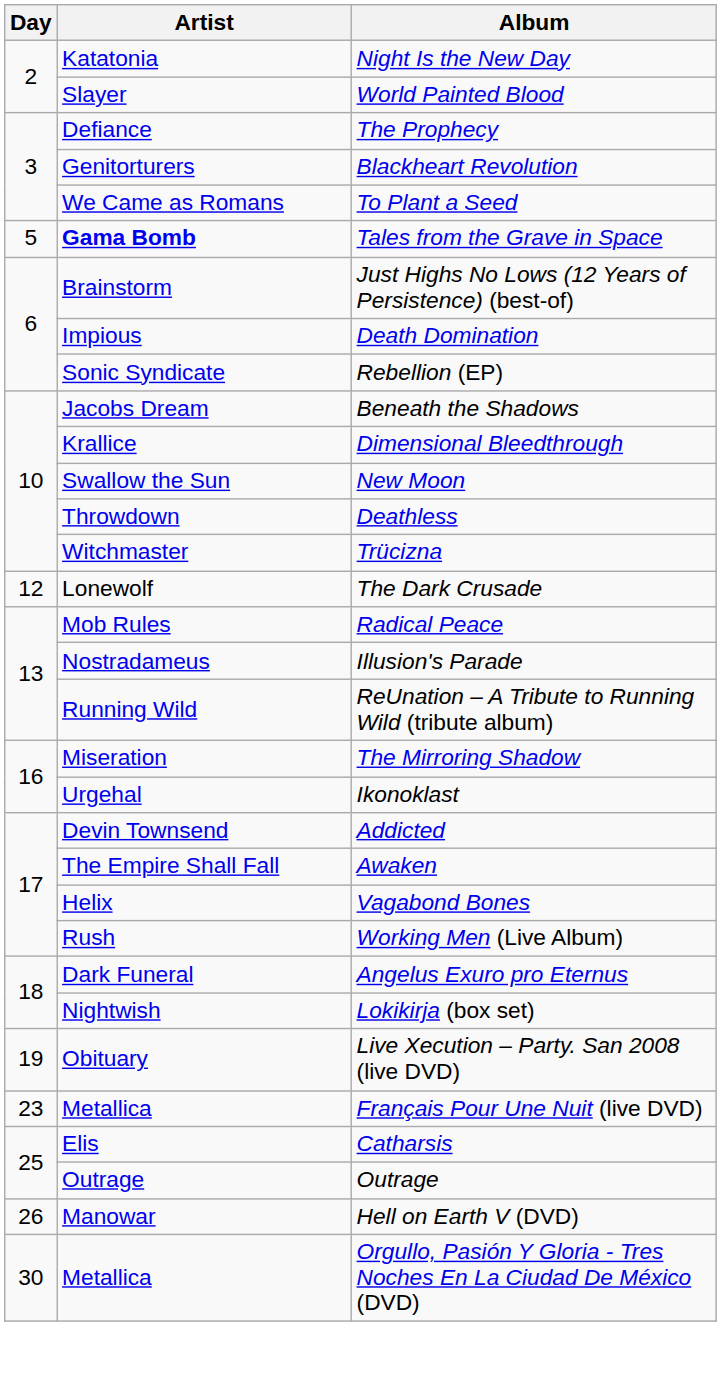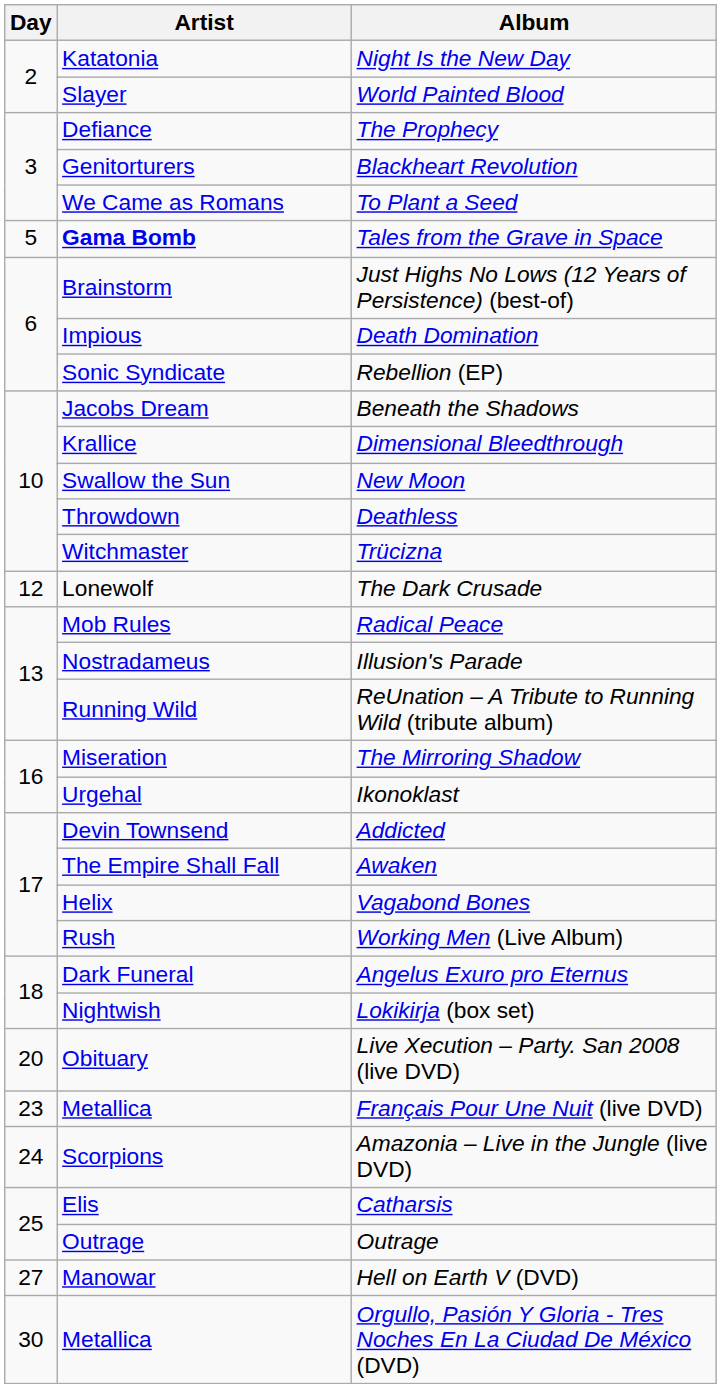 <table class="wikitable">
 <tr>
 <th>Day</th>
 <th style="width:200px;">Artist</th>
 <th style="width:250px;">Album</th>
 </tr>
 <tr>
 <td style="text-align:center;" rowspan="2">2</td>
 <td><a href='#'>Katatonia</a></td>
 <td><em><a href='#'>Night Is the New Day</a></em></td>
 </tr>
 <tr>
 <td><a href='#'>Slayer</a></td>
 <td><em><a href='#'>World Painted Blood</a></em></td>
 </tr>
 <tr>
 <td style="text-align:center;" rowspan="3">3</td>
 <td><a href='#'>Defiance</a></td>
 <td><em><a href='#'>The Prophecy</a></em></td>
 </tr>
 <tr>
 <td><a href='#'>Genitorturers</a></td>
 <td><em><a href='#'>Blackheart Revolution</a></em></td>
 </tr>
 <tr>
 <td><a href='#'>We Came as Romans</a></td>
 <td><em><a href='#'>To Plant a Seed</a></em></td>
 </tr>
 <tr>
 <td style="text-align:center;">5</td>
 <td><strong><a href='#'>Gama Bomb</a></strong></td>
 <td><em><a href='#'>Tales from the Grave in Space</a></em></td>
 </tr>
 <tr>
 <td style="text-align:center;" rowspan="3">6</td>
 <td><a href='#'>Brainstorm</a></td>
 <td><em>Just Highs No Lows (12 Years of Persistence)</em> (best-of)</td>
 </tr>
 <tr>
 <td><a href='#'>Impious</a></td>
 <td><em><a href='#'>Death Domination</a></em></td>
 </tr>
 <tr>
 <td><a href='#'>Sonic Syndicate</a></td>
 <td><em>Rebellion</em> (EP)</td>
 </tr>
 <tr>
 <td style="text-align:center;" rowspan="5">10</td>
 <td><a href='#'>Jacobs Dream</a></td>
 <td><em>Beneath the Shadows</em></td>
 </tr>
 <tr>
 <td><a href='#'>Krallice</a></td>
 <td><em><a href='#'>Dimensional Bleedthrough</a></em></td>
 </tr>
 <tr>
 <td><a href='#'>Swallow the Sun</a></td>
 <td><em><a href='#'>New Moon</a></em></td>
 </tr>
 <tr>
 <td><a href='#'>Throwdown</a></td>
 <td><em><a href='#'>Deathless</a></em></td>
 </tr>
 <tr>
 <td><a href='#'>Witchmaster</a></td>
 <td><em><a href='#'>Trücizna</a></em></td>
 </tr>
 <tr>
 <td style="text-align:center;">12</td>
 <td>Lonewolf</td>
 <td><em>The Dark Crusade</em></td>
 </tr>
 <tr>
 <td style="text-align:center;" rowspan="3">13</td>
 <td><a href='#'>Mob Rules</a></td>
 <td><em><a href='#'>Radical Peace</a></em></td>
 </tr>
 <tr>
 <td><a href='#'>Nostradameus</a></td>
 <td><em>Illusion's Parade</em></td>
 </tr>
 <tr>
 <td><a href='#'>Running Wild</a></td>
 <td><em>ReUnation – A Tribute to Running Wild</em> (tribute album)</td>
 </tr>
 <tr>
 <td style="text-align:center;" rowspan="2">16</td>
 <td><a href='#'>Miseration</a></td>
 <td><em><a href='#'>The Mirroring Shadow</a></em></td>
 </tr>
 <tr>
 <td><a href='#'>Urgehal</a></td>
 <td><em>Ikonoklast</em></td>
 </tr>
 <tr>
 <td style="text-align:center;" rowspan="4">17</td>
 <td><a href='#'>Devin Townsend</a></td>
 <td><em><a href='#'>Addicted</a></em></td>
 </tr>
 <tr>
 <td><a href='#'>The Empire Shall Fall</a></td>
 <td><em><a href='#'>Awaken</a></em></td>
 </tr>
 <tr>
 <td><a href='#'>Helix</a></td>
 <td><em><a href='#'>Vagabond Bones</a></em></td>
 </tr>
 <tr>
 <td><a href='#'>Rush</a></td>
 <td><em><a href='#'>Working Men</a></em> (Live Album)</td>
 </tr>
 <tr>
 <td style="text-align:center;" rowspan="2">18</td>
 <td><a href='#'>Dark Funeral</a></td>
 <td><em><a href='#'>Angelus Exuro pro Eternus</a></em></td>
 </tr>
 <tr>
 <td><a href='#'>Nightwish</a></td>
 <td><em><a href='#'>Lokikirja</a></em> (box set)</td>
 </tr>
 <tr>
-<td style="text-align:center;">19</td>
+<td style="text-align:center;">20</td>
 <td><a href='#'>Obituary</a></td>
 <td><em>Live Xecution – Party. San 2008</em> (live DVD)</td>
 </tr>
 <tr>
 <td style="text-align:center;">23</td>
 <td><a href='#'>Metallica</a></td>
 <td><em><a href='#'>Français Pour Une Nuit</a></em> (live DVD)</td>
+</tr>
+<tr>
+<td style="text-align:center;">24</td>
+<td><a href='#'>Scorpions</a></td>
+<td><em>Amazonia – Live in the Jungle</em> (live DVD)</td>
 </tr>
 <tr>
 <td style="text-align:center;" rowspan="2">25</td>
 <td><a href='#'>Elis</a></td>
 <td><em><a href='#'>Catharsis</a></em></td>
 </tr>
 <tr>
 <td><a href='#'>Outrage</a></td>
 <td><em>Outrage</em></td>
 </tr>
 <tr>
-<td style="text-align:center;">26</td>
+<td style="text-align:center;">27</td>
 <td><a href='#'>Manowar</a></td>
 <td><em>Hell on Earth V</em> (DVD)</td>
 </tr>
 <tr>
 <td style="text-align:center;">30</td>
 <td><a href='#'>Metallica</a></td>
 <td><em><a href='#'>Orgullo, Pasión Y Gloria - Tres Noches En La Ciudad De México</a></em> (DVD)</td>
 </tr>
 </table>
